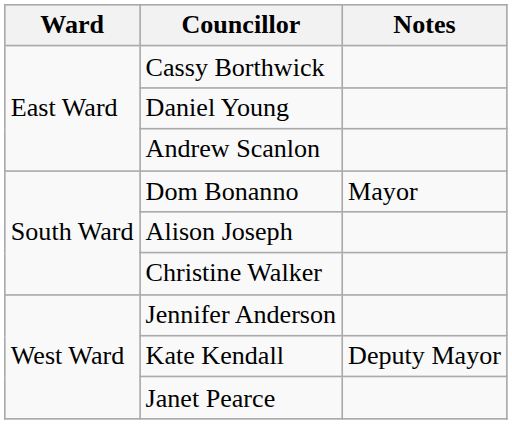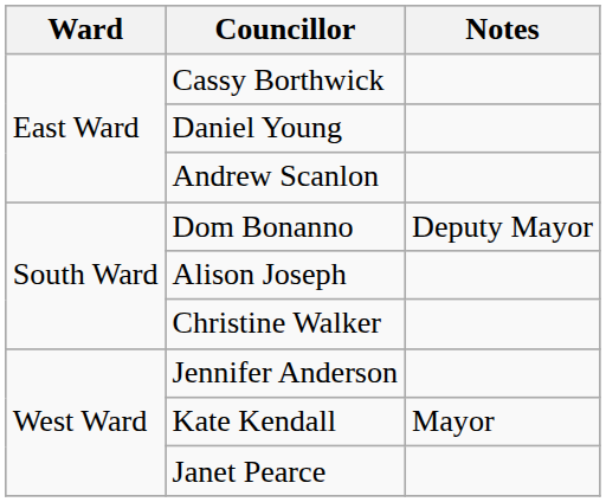 <table class="wikitable">
 <tr>
 <th>Ward</th>
 <th>Councillor</th>
 <th>Notes</th>
 </tr>
 <tr>
 <td rowspan="3">East Ward</td>
 <td>Cassy Borthwick</td>
 <td></td>
 </tr>
 <tr>
 <td>Daniel Young</td>
 <td></td>
 </tr>
 <tr>
 <td>Andrew Scanlon</td>
 <td></td>
 </tr>
 <tr>
 <td rowspan="3">South Ward</td>
 <td>Dom Bonanno</td>
-<td>Mayor</td>
+<td>Deputy Mayor</td>
 </tr>
 <tr>
 <td>Alison Joseph</td>
 <td></td>
 </tr>
 <tr>
 <td>Christine Walker</td>
 <td></td>
 </tr>
 <tr>
 <td rowspan="3">West Ward</td>
 <td>Jennifer Anderson</td>
 <td></td>
 </tr>
 <tr>
 <td>Kate Kendall</td>
-<td>Deputy Mayor</td>
+<td>Mayor</td>
 </tr>
 <tr>
 <td>Janet Pearce</td>
 <td></td>
 </tr>
 </table>
